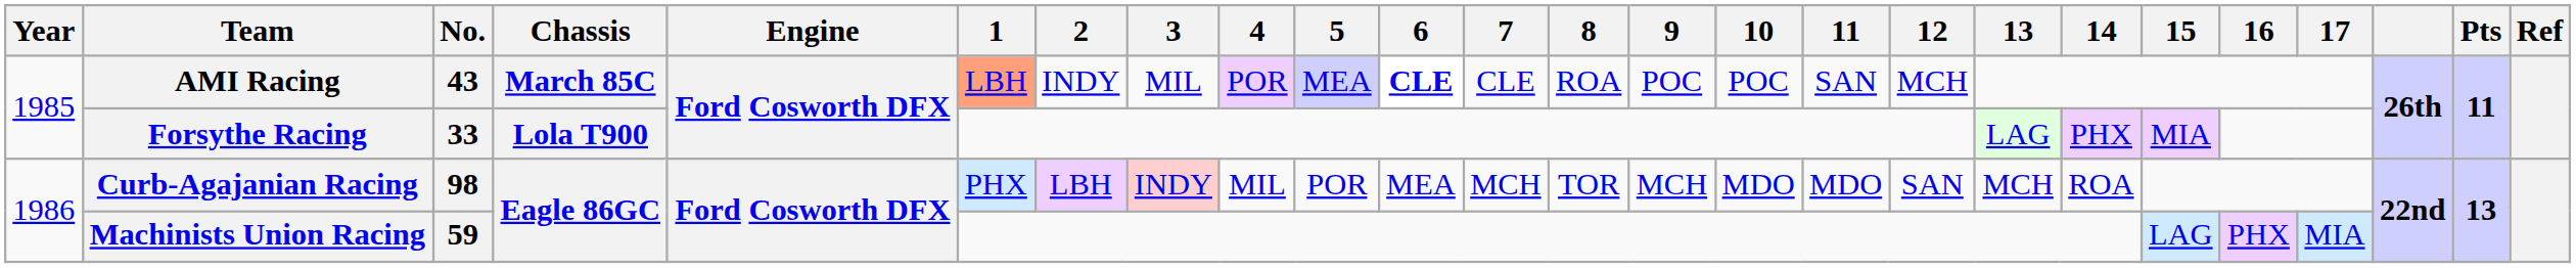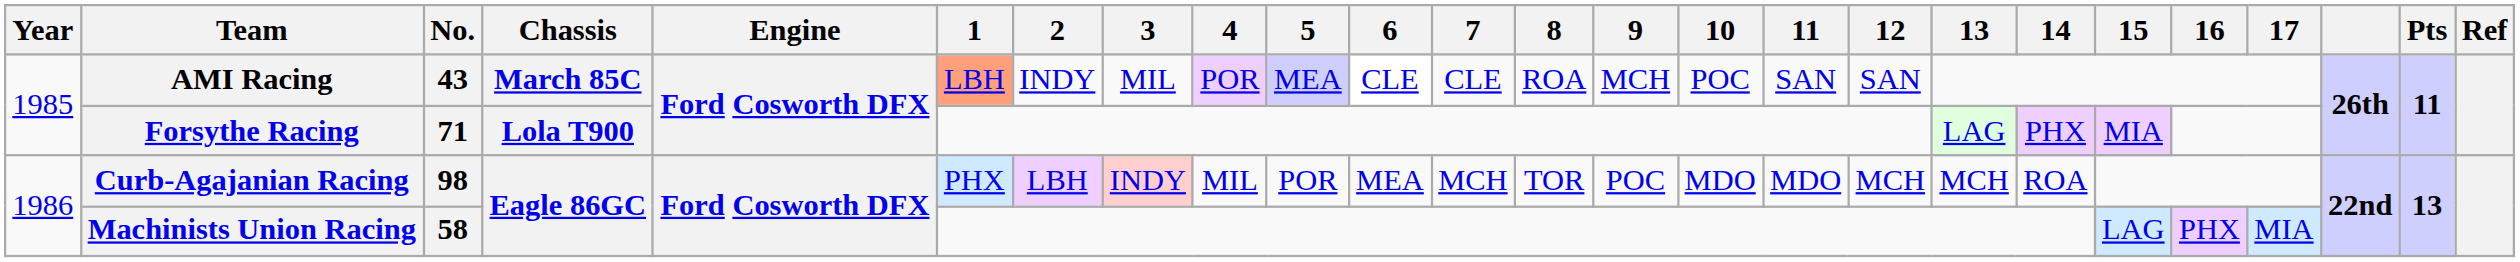 <table class="wikitable" style="text-align:center; font-size:85%">
 <tr>
 <th>Year</th>
 <th>Team</th>
 <th>No.</th>
 <th>Chassis</th>
 <th>Engine</th>
 <th>1</th>
 <th>2</th>
 <th>3</th>
 <th>4</th>
 <th>5</th>
 <th>6</th>
 <th>7</th>
 <th>8</th>
 <th>9</th>
 <th>10</th>
 <th>11</th>
 <th>12</th>
 <th>13</th>
 <th>14</th>
 <th>15</th>
 <th>16</th>
 <th>17</th>
 <th></th>
 <th>Pts</th>
 <th>Ref</th>
 </tr>
 <tr>
 <td rowspan=2><a href='#'>1985</a></td>
 <th nowrap>AMI Racing</th>
 <th>43</th>
 <th nowrap><a href='#'>March 85C</a></th>
 <th rowspan=2 nowrap><a href='#'>Ford</a> <a href='#'>Cosworth DFX</a></th>
 <td style="background: lightsalmon;"><a href='#'>LBH</a></td>
 <td><a href='#'>INDY</a></td>
 <td><a href='#'>MIL</a></td>
 <td style="background: #EFCFFF"><a href='#'>POR</a><br></td>
 <td style="background: #CFCFFF"><a href='#'>MEA</a><br></td>
-<td style="background: #FFFFFF"><strong><a href='#'>CLE</a><br></strong></td>
+<td style="background: #FFFFFF"><a href='#'>CLE</a><br></td>
 <td><a href='#'>CLE</a></td>
 <td><a href='#'>ROA</a></td>
-<td><a href='#'>POC</a></td>
+<td><a href='#'>MCH</a></td>
 <td><a href='#'>POC</a></td>
 <td><a href='#'>SAN</a></td>
-<td><a href='#'>MCH</a></td>
+<td><a href='#'>SAN</a></td>
 <td colspan=5></td>
 <th rowspan=2 style="background:#CFCFFF;">26th</th>
 <th rowspan=2 style="background:#CFCFFF;">11</th>
 <th rowspan=2></th>
 </tr>
 <tr>
 <th nowrap><a href='#'>Forsythe Racing</a></th>
-<th>33</th>
+<th>71</th>
 <th nowrap><a href='#'>Lola T900</a></th>
 <td colspan=12></td>
 <td style="background: #DFFFDF"><a href='#'>LAG</a><br></td>
 <td style="background: #EFCFFF"><a href='#'>PHX</a><br></td>
 <td style="background: #EFCFFF"><a href='#'>MIA</a><br></td>
 <td colspan=2></td>
 </tr>
 <tr>
 <td rowspan=2><a href='#'>1986</a></td>
 <th nowrap><a href='#'>Curb-Agajanian Racing</a></th>
 <th>98</th>
 <th rowspan=2 nowrap><a href='#'>Eagle 86GC</a></th>
 <th rowspan=2 nowrap><a href='#'>Ford</a> <a href='#'>Cosworth DFX</a></th>
 <td style="background: #CFEAFF"><a href='#'>PHX</a><br></td>
 <td style="background: #EFCFFF"><a href='#'>LBH</a><br></td>
 <td style="background:#FFCFCF;"><a href='#'>INDY</a><br></td>
 <td><a href='#'>MIL</a></td>
 <td><a href='#'>POR</a></td>
 <td><a href='#'>MEA</a></td>
 <td><a href='#'>MCH</a></td>
 <td><a href='#'>TOR</a></td>
-<td><a href='#'>MCH</a></td>
+<td><a href='#'>POC</a></td>
 <td><a href='#'>MDO</a></td>
 <td><a href='#'>MDO</a></td>
-<td><a href='#'>SAN</a></td>
+<td><a href='#'>MCH</a></td>
 <td><a href='#'>MCH</a></td>
 <td><a href='#'>ROA</a></td>
 <td colspan=3></td>
 <th rowspan=2 style="background:#CFCFFF;">22nd</th>
 <th rowspan=2 style="background:#CFCFFF;">13</th>
 <th rowspan=2></th>
 </tr>
 <tr>
 <th nowrap><a href='#'>Machinists Union Racing</a></th>
-<th>59</th>
+<th>58</th>
 <td colspan=14></td>
 <td style="background: #CFEAFF"><a href='#'>LAG</a><br></td>
 <td style="background: #EFCFFF"><a href='#'>PHX</a><br></td>
 <td style="background: #CFEAFF"><a href='#'>MIA</a><br></td>
 </tr>
 </table>
